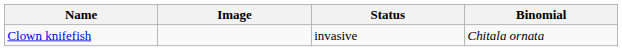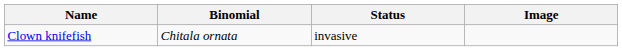 <table width=60% class="wikitable">
 <tr>
 <th width=20%>Name</th>
+<th width=20%>Binomial</th>
+<th width=20%>Status</th>
 <th width=20%>Image</th>
-<th width=20%>Status</th>
-<th width=20%>Binomial</th>
 </tr>
 <tr>
 <td><a href='#'>Clown knifefish</a></td>
+<td><em>Chitala ornata</em></td>
+<td>invasive</td>
 <td></td>
-<td>invasive</td>
-<td><em>Chitala ornata</em></td>
 </tr>
 </table>
